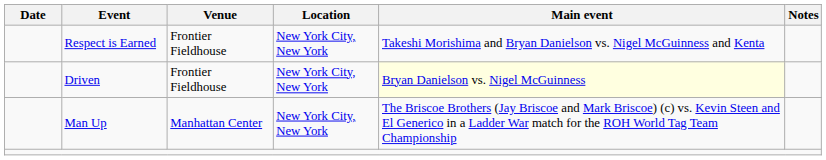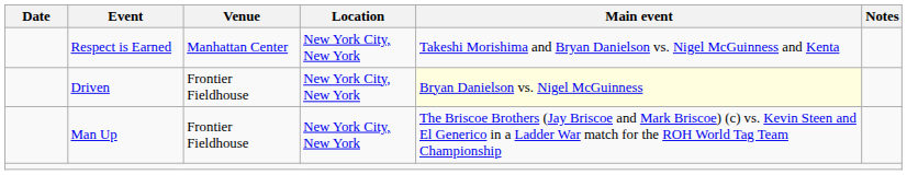 <table class="sortable wikitable succession-box" style="font-size:85%;">
 <tr>
 <th width=7%>Date</th>
 <th width="13%">Event</th>
 <th width=13%>Venue</th>
 <th width=13%>Location</th>
 <th width=50%>Main event</th>
 <th width=13%>Notes</th>
 </tr>
 <tr>
 <td></td>
 <td><a href='#'>Respect is Earned</a></td>
-<td>Frontier Fieldhouse</td>
+<td><a href='#'>Manhattan Center</a></td>
 <td><a href='#'>New York City, New York</a></td>
 <td><a href='#'>Takeshi Morishima</a> and <a href='#'>Bryan Danielson</a> vs. <a href='#'>Nigel McGuinness</a> and <a href='#'>Kenta</a></td>
 <td></td>
 </tr>
 <tr>
 <td></td>
 <td><a href='#'>Driven</a></td>
 <td>Frontier Fieldhouse</td>
 <td><a href='#'>New York City, New York</a></td>
 <td style="background: lightyellow;"><a href='#'>Bryan Danielson</a> vs. <a href='#'>Nigel McGuinness</a></td>
 <td></td>
 </tr>
 <tr>
 <td></td>
 <td><a href='#'>Man Up</a></td>
-<td><a href='#'>Manhattan Center</a></td>
+<td>Frontier Fieldhouse</td>
 <td><a href='#'>New York City, New York</a></td>
 <td><a href='#'>The Briscoe Brothers</a> (<a href='#'>Jay Briscoe</a> and <a href='#'>Mark Briscoe</a>) (c) vs. <a href='#'>Kevin Steen and El Generico</a> in a <a href='#'>Ladder War</a> match for the <a href='#'>ROH World Tag Team Championship</a></td>
 <td></td>
 </tr>
 <tr>
 <td colspan="7"></td>
 </tr>
 </table>
